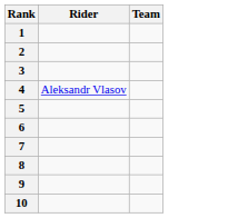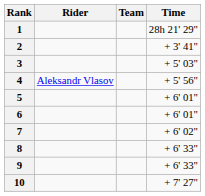 <table class="wikitable" margin-bottom:0;">
 <tr>
 <th scope="col">Rank</th>
 <th scope="col">Rider</th>
 <th scope="col">Team</th>
+<th scope="col">Time</th>
 </tr>
 <tr>
 <th scope="row">1</th>
 <td> </td>
 <td></td>
+<td align="right">28h 21' 29"</td>
 </tr>
 <tr>
 <th scope="row">2</th>
 <td></td>
 <td></td>
+<td align="right">+ 3' 41"</td>
 </tr>
 <tr>
 <th scope="row">3</th>
 <td></td>
 <td></td>
+<td align="right">+ 5' 03"</td>
 </tr>
 <tr>
 <th scope="row">4</th>
 <td> <a href='#'>Aleksandr Vlasov</a></td>
 <td></td>
+<td align="right">+ 5' 56"</td>
 </tr>
 <tr>
 <th scope="row">5</th>
 <td></td>
 <td></td>
+<td align="right">+ 6' 01"</td>
 </tr>
 <tr>
 <th scope="row">6</th>
 <td></td>
 <td></td>
+<td align="right">+ 6' 01"</td>
 </tr>
 <tr>
 <th scope="row">7</th>
 <td> </td>
 <td></td>
+<td align="right">+ 6' 02"</td>
 </tr>
 <tr>
 <th scope="row">8</th>
 <td> </td>
 <td></td>
+<td align="right">+ 6' 33"</td>
 </tr>
 <tr>
 <th scope="row">9</th>
 <td></td>
 <td></td>
+<td align="right">+ 6' 33"</td>
 </tr>
 <tr>
 <th scope="row">10</th>
 <td></td>
 <td></td>
+<td align="right">+ 7' 27"</td>
 </tr>
 </table>
